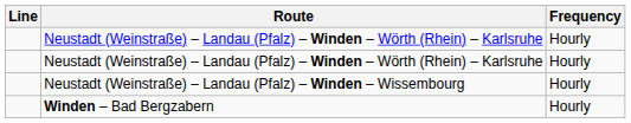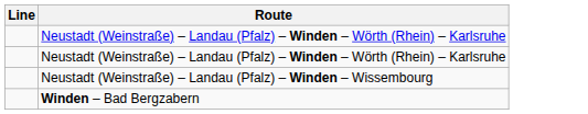 <table class="wikitable">
 <tr>
 <th>Line</th>
 <th>Route</th>
-<th>Frequency</th>
 </tr>
 <tr>
 <td></td>
 <td><a href='#'>Neustadt (Weinstraße)</a> – <a href='#'>Landau (Pfalz)</a> – <strong>Winden</strong> – <a href='#'>Wörth (Rhein)</a> – <a href='#'>Karlsruhe</a></td>
-<td>Hourly</td>
 </tr>
 <tr>
 <td></td>
 <td>Neustadt (Weinstraße) – Landau (Pfalz) – <strong>Winden</strong> – Wörth (Rhein) – Karlsruhe</td>
-<td>Hourly</td>
 </tr>
 <tr>
 <td></td>
 <td>Neustadt (Weinstraße) – Landau (Pfalz) – <strong>Winden</strong> – Wissembourg</td>
-<td>Hourly</td>
 </tr>
 <tr>
 <td></td>
 <td><strong>Winden</strong> – Bad Bergzabern</td>
-<td>Hourly</td>
 </tr>
 </table>
